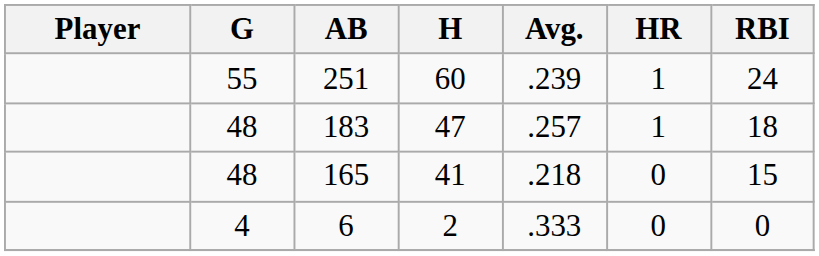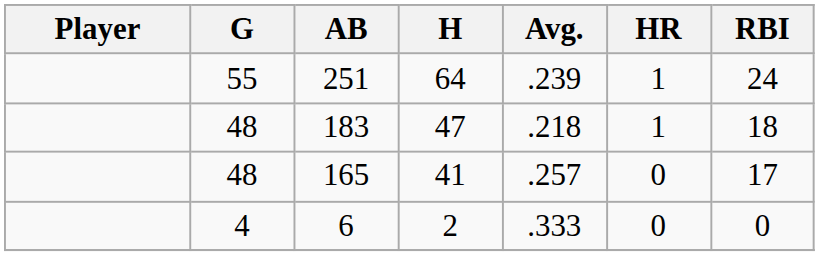 <table class="wikitable sortable">
 <tr>
 <th bgcolor="#DDDDFF" width="16%">Player</th>
 <th bgcolor="#DDDDFF" width="9%">G</th>
 <th bgcolor="#DDDDFF" width="9%">AB</th>
 <th bgcolor="#DDDDFF" width="9%">H</th>
 <th bgcolor="#DDDDFF" width="9%">Avg.</th>
 <th bgcolor="#DDDDFF" width="9%">HR</th>
 <th bgcolor="#DDDDFF" width="9%">RBI</th>
 </tr>
 <tr align="center">
 <td></td>
 <td>55</td>
 <td>251</td>
-<td>60</td>
+<td>64</td>
 <td>.239</td>
 <td>1</td>
 <td>24</td>
 </tr>
 <tr align="center">
 <td></td>
 <td>48</td>
 <td>183</td>
 <td>47</td>
-<td>.257</td>
+<td>.218</td>
 <td>1</td>
 <td>18</td>
 </tr>
 <tr align="center">
 <td></td>
 <td>48</td>
 <td>165</td>
 <td>41</td>
-<td>.218</td>
+<td>.257</td>
 <td>0</td>
-<td>15</td>
+<td>17</td>
 </tr>
 <tr align="center">
 <td></td>
 <td>4</td>
 <td>6</td>
 <td>2</td>
 <td>.333</td>
 <td>0</td>
 <td>0</td>
 </tr>
 <tr align="center">
 </tr>
 </table>
